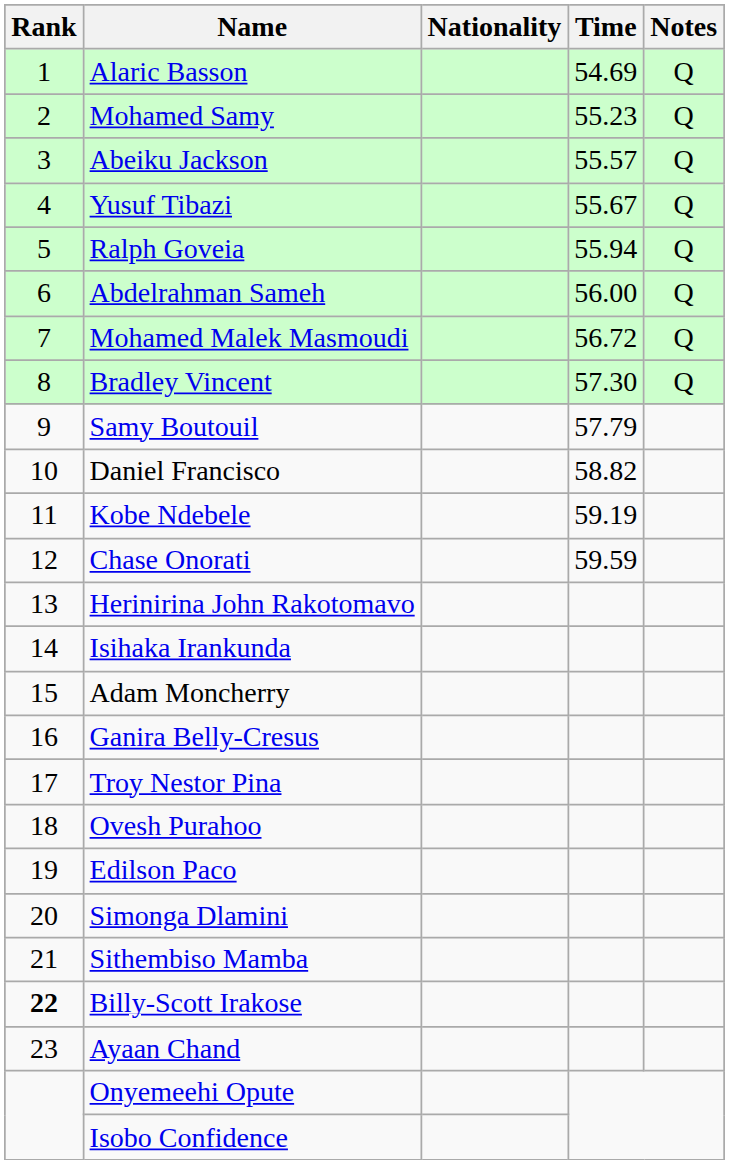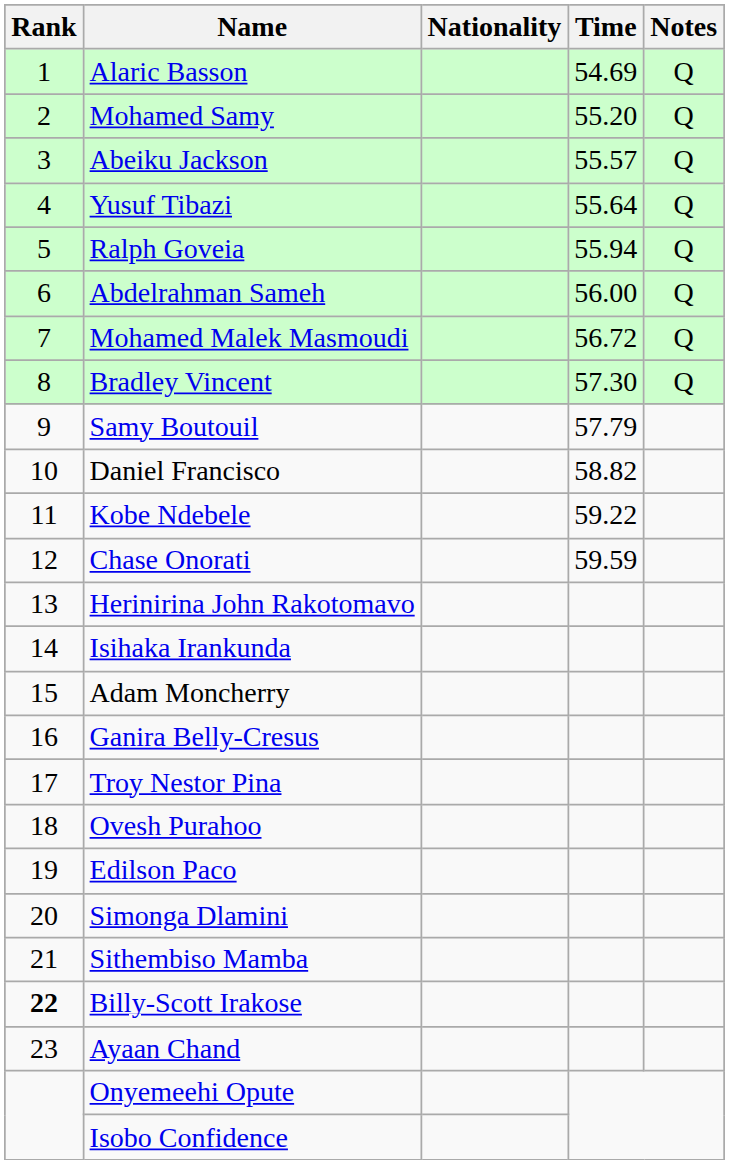 <table class="wikitable sortable" style="text-align:center">
 <tr>
 <th>Rank</th>
 <th>Name</th>
 <th>Nationality</th>
 <th>Time</th>
 <th>Notes</th>
 </tr>
 <tr bgcolor=ccffcc>
 <td>1</td>
 <td align=left><a href='#'>Alaric Basson</a></td>
 <td align=left></td>
 <td>54.69</td>
 <td>Q</td>
 </tr>
 <tr bgcolor=ccffcc>
 <td>2</td>
 <td align=left><a href='#'>Mohamed Samy</a></td>
 <td align=left></td>
-<td>55.23</td>
+<td>55.20</td>
 <td>Q</td>
 </tr>
 <tr bgcolor=ccffcc>
 <td>3</td>
 <td align=left><a href='#'>Abeiku Jackson</a></td>
 <td align=left></td>
 <td>55.57</td>
 <td>Q</td>
 </tr>
 <tr bgcolor=ccffcc>
 <td>4</td>
 <td align=left><a href='#'>Yusuf Tibazi</a></td>
 <td align=left></td>
-<td>55.67</td>
+<td>55.64</td>
 <td>Q</td>
 </tr>
 <tr bgcolor=ccffcc>
 <td>5</td>
 <td align=left><a href='#'>Ralph Goveia</a></td>
 <td align=left></td>
 <td>55.94</td>
 <td>Q</td>
 </tr>
 <tr bgcolor=ccffcc>
 <td>6</td>
 <td align=left><a href='#'>Abdelrahman Sameh</a></td>
 <td align=left></td>
 <td>56.00</td>
 <td>Q</td>
 </tr>
 <tr bgcolor=ccffcc>
 <td>7</td>
 <td align=left><a href='#'>Mohamed Malek Masmoudi</a></td>
 <td align=left></td>
 <td>56.72</td>
 <td>Q</td>
 </tr>
 <tr bgcolor=ccffcc>
 <td>8</td>
 <td align=left><a href='#'>Bradley Vincent</a></td>
 <td align=left></td>
 <td>57.30</td>
 <td>Q</td>
 </tr>
 <tr>
 <td>9</td>
 <td align=left><a href='#'>Samy Boutouil</a></td>
 <td align=left></td>
 <td>57.79</td>
 <td></td>
 </tr>
 <tr>
 <td>10</td>
 <td align=left>Daniel Francisco</td>
 <td align=left></td>
 <td>58.82</td>
 <td></td>
 </tr>
 <tr>
 <td>11</td>
 <td align=left><a href='#'>Kobe Ndebele</a></td>
 <td align=left></td>
-<td>59.19</td>
+<td>59.22</td>
 <td></td>
 </tr>
 <tr>
 <td>12</td>
 <td align=left><a href='#'>Chase Onorati</a></td>
 <td align=left></td>
 <td>59.59</td>
 <td></td>
 </tr>
 <tr>
 <td>13</td>
 <td align=left><a href='#'>Herinirina John Rakotomavo</a></td>
 <td align=left></td>
 <td></td>
 <td></td>
 </tr>
 <tr>
 <td>14</td>
 <td align=left><a href='#'>Isihaka Irankunda</a></td>
 <td align=left></td>
 <td></td>
 <td></td>
 </tr>
 <tr>
 <td>15</td>
 <td align=left>Adam Moncherry</td>
 <td align=left></td>
 <td></td>
 <td></td>
 </tr>
 <tr>
 <td>16</td>
 <td align=left><a href='#'>Ganira Belly-Cresus</a></td>
 <td align=left></td>
 <td></td>
 <td></td>
 </tr>
 <tr>
 <td>17</td>
 <td align=left><a href='#'>Troy Nestor Pina</a></td>
 <td align=left></td>
 <td></td>
 <td></td>
 </tr>
 <tr>
 <td>18</td>
 <td align=left><a href='#'>Ovesh Purahoo</a></td>
 <td align=left></td>
 <td></td>
 <td></td>
 </tr>
 <tr>
 <td>19</td>
 <td align=left><a href='#'>Edilson Paco</a></td>
 <td align=left></td>
 <td></td>
 <td></td>
 </tr>
 <tr>
 <td>20</td>
 <td align=left><a href='#'>Simonga Dlamini</a></td>
 <td align=left></td>
 <td></td>
 <td></td>
 </tr>
 <tr>
 <td>21</td>
 <td align=left><a href='#'>Sithembiso Mamba</a></td>
 <td align=left></td>
 <td></td>
 <td></td>
 </tr>
 <tr>
 <td><strong>22</strong></td>
 <td align=left><a href='#'>Billy-Scott Irakose</a></td>
 <td align=left></td>
 <td></td>
 <td></td>
 </tr>
 <tr>
 <td>23</td>
 <td align=left><a href='#'>Ayaan Chand</a></td>
 <td align=left></td>
 <td></td>
 <td></td>
 </tr>
 <tr>
 <td rowspan=2></td>
 <td align=left><a href='#'>Onyemeehi Opute</a></td>
 <td align=left></td>
 <td colspan=2 rowspan=2></td>
 </tr>
 <tr>
 <td align=left><a href='#'>Isobo Confidence</a></td>
 <td align=left></td>
 </tr>
 </table>
